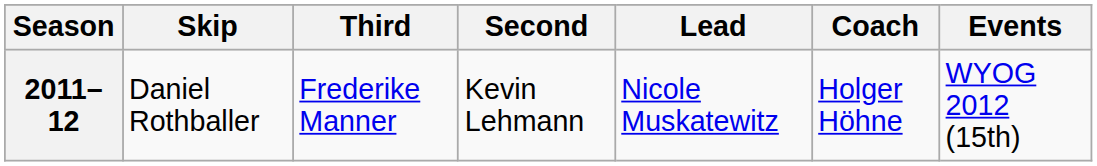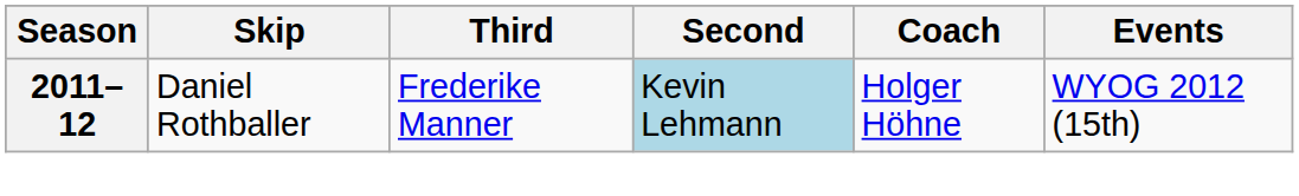 <table class="wikitable">
 <tr>
 <th scope="col">Season</th>
 <th scope="col">Skip</th>
 <th scope="col">Third</th>
 <th scope="col">Second</th>
-<th scope="col">Lead</th>
 <th scope="col">Coach</th>
 <th scope="col">Events</th>
 </tr>
 <tr>
 <th scope="row">2011–12</th>
 <td>Daniel Rothballer</td>
 <td><a href='#'>Frederike Manner</a></td>
-<td>Kevin Lehmann</td>
-<td><a href='#'>Nicole Muskatewitz</a></td>
+<td style="background: lightblue;">Kevin Lehmann</td>
 <td><a href='#'>Holger Höhne</a></td>
 <td><a href='#'>WYOG 2012</a> (15th)</td>
 </tr>
 </table>
